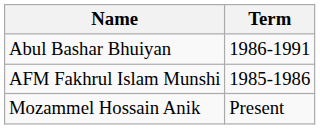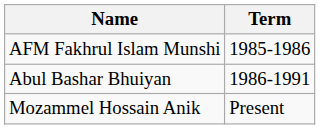 <table class="wikitable sortable">
 <tr>
 <th>Name</th>
 <th>Term</th>
 </tr>
 <tr>
+<td>AFM Fakhrul Islam Munshi</td>
+<td>1985-1986</td>
+</tr>
+<tr>
 <td>Abul Bashar Bhuiyan</td>
 <td>1986-1991</td>
-</tr>
-<tr>
-<td>AFM Fakhrul Islam Munshi</td>
-<td>1985-1986</td>
 </tr>
 <tr>
 <td>Mozammel Hossain Anik</td>
 <td>Present</td>
 </tr>
 </table>
